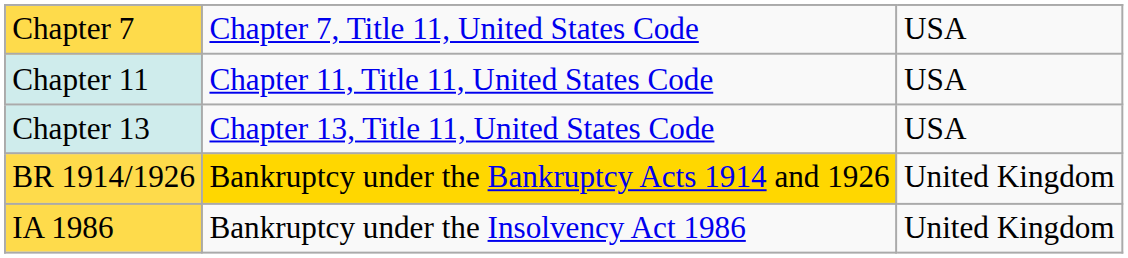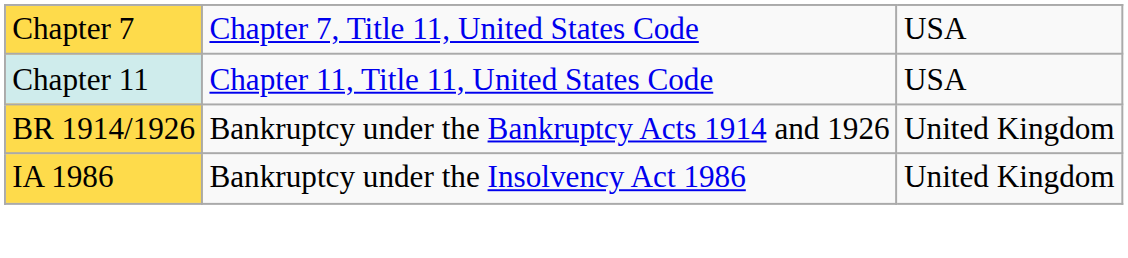 <table class="wikitable">
 <tr>
 <td style="background-color:#FEDB4B">Chapter 7</td>
 <td><a href='#'>Chapter 7, Title 11, United States Code</a></td>
 <td>USA</td>
 </tr>
 <tr>
 <td style="background-color:#CFECEC">Chapter 11</td>
 <td><a href='#'>Chapter 11, Title 11, United States Code</a></td>
 <td>USA</td>
 </tr>
 <tr>
-<td style="background-color:#CFECEC">Chapter 13</td>
-<td><a href='#'>Chapter 13, Title 11, United States Code</a></td>
-<td>USA</td>
-</tr>
-<tr>
 <td style="background-color:#FEDB4B">BR 1914/1926</td>
-<td style="background: gold;">Bankruptcy under the <a href='#'>Bankruptcy Acts 1914</a> and 1926</td>
+<td>Bankruptcy under the <a href='#'>Bankruptcy Acts 1914</a> and 1926</td>
 <td>United Kingdom</td>
 </tr>
 <tr>
 <td style="background-color:#FEDB4B">IA 1986</td>
 <td>Bankruptcy under the <a href='#'>Insolvency Act 1986</a></td>
 <td>United Kingdom</td>
 </tr>
 </table>
